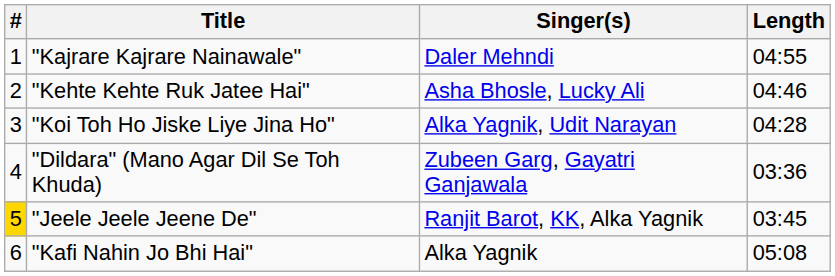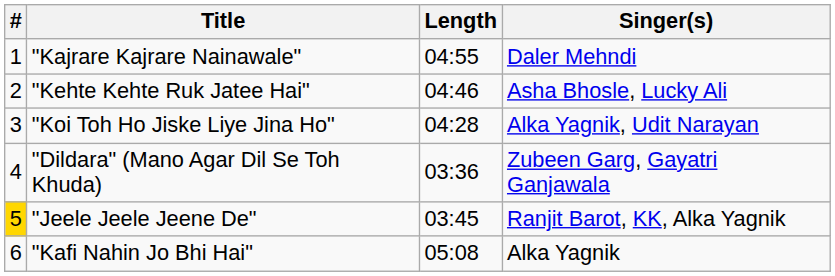 <table class="wikitable">
 <tr>
 <th>#</th>
 <th>Title</th>
+<th>Length</th>
 <th>Singer(s)</th>
-<th>Length</th>
 </tr>
 <tr>
 <td>1</td>
 <td>"Kajrare Kajrare Nainawale"</td>
+<td>04:55</td>
 <td><a href='#'>Daler Mehndi</a></td>
-<td>04:55</td>
 </tr>
 <tr>
 <td>2</td>
 <td>"Kehte Kehte Ruk Jatee Hai"</td>
+<td>04:46</td>
 <td><a href='#'>Asha Bhosle</a>, <a href='#'>Lucky Ali</a></td>
-<td>04:46</td>
 </tr>
 <tr>
 <td>3</td>
 <td>"Koi Toh Ho Jiske Liye Jina Ho"</td>
+<td>04:28</td>
 <td><a href='#'>Alka Yagnik</a>, <a href='#'>Udit Narayan</a></td>
-<td>04:28</td>
 </tr>
 <tr>
 <td>4</td>
 <td>"Dildara" (Mano Agar Dil Se Toh Khuda)</td>
+<td>03:36</td>
 <td><a href='#'>Zubeen Garg</a>, <a href='#'>Gayatri Ganjawala</a></td>
-<td>03:36</td>
 </tr>
 <tr>
 <td style="background: gold;">5</td>
 <td>"Jeele Jeele Jeene De"</td>
+<td>03:45</td>
 <td><a href='#'>Ranjit Barot</a>, <a href='#'>KK</a>, Alka Yagnik</td>
-<td>03:45</td>
 </tr>
 <tr>
 <td>6</td>
 <td>"Kafi Nahin Jo Bhi Hai"</td>
+<td>05:08</td>
 <td>Alka Yagnik</td>
-<td>05:08</td>
 </tr>
 </table>
